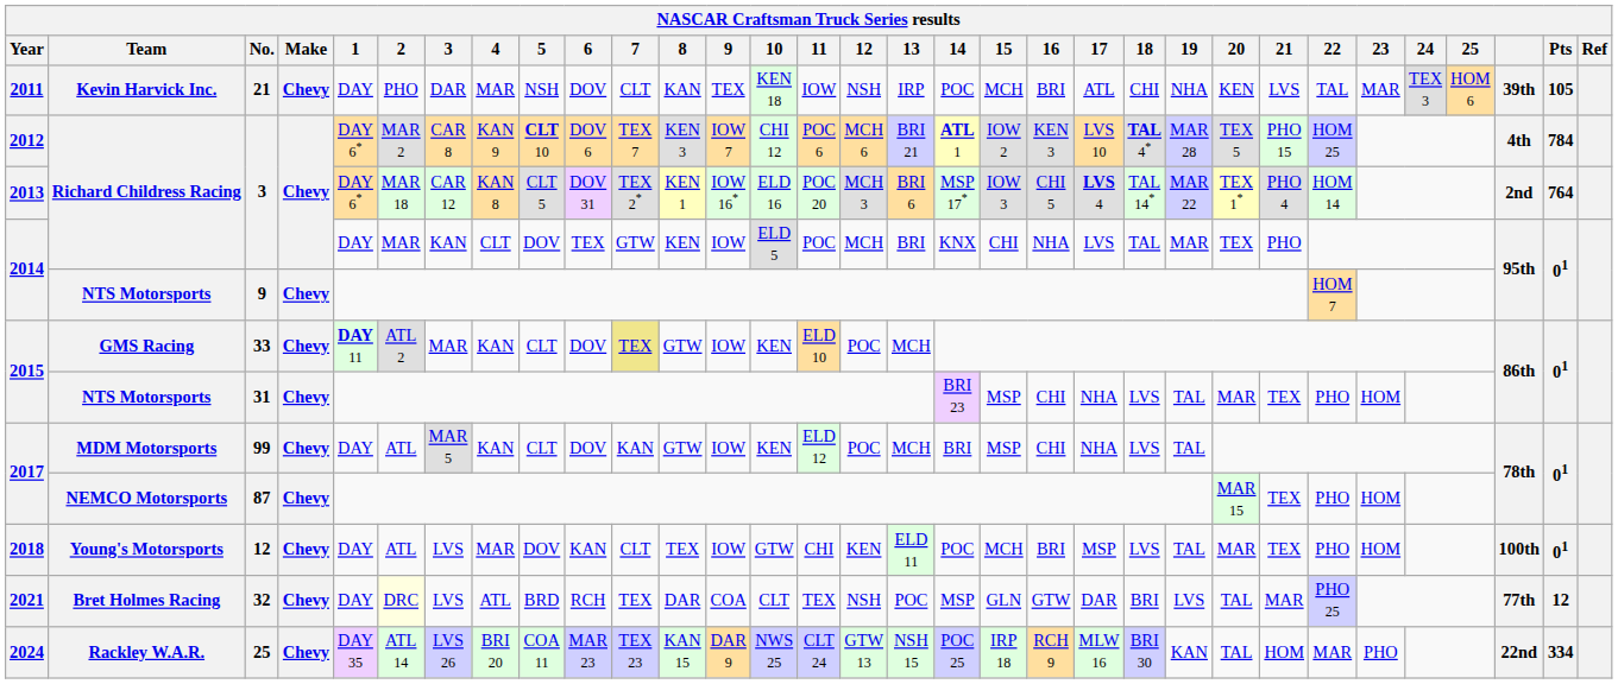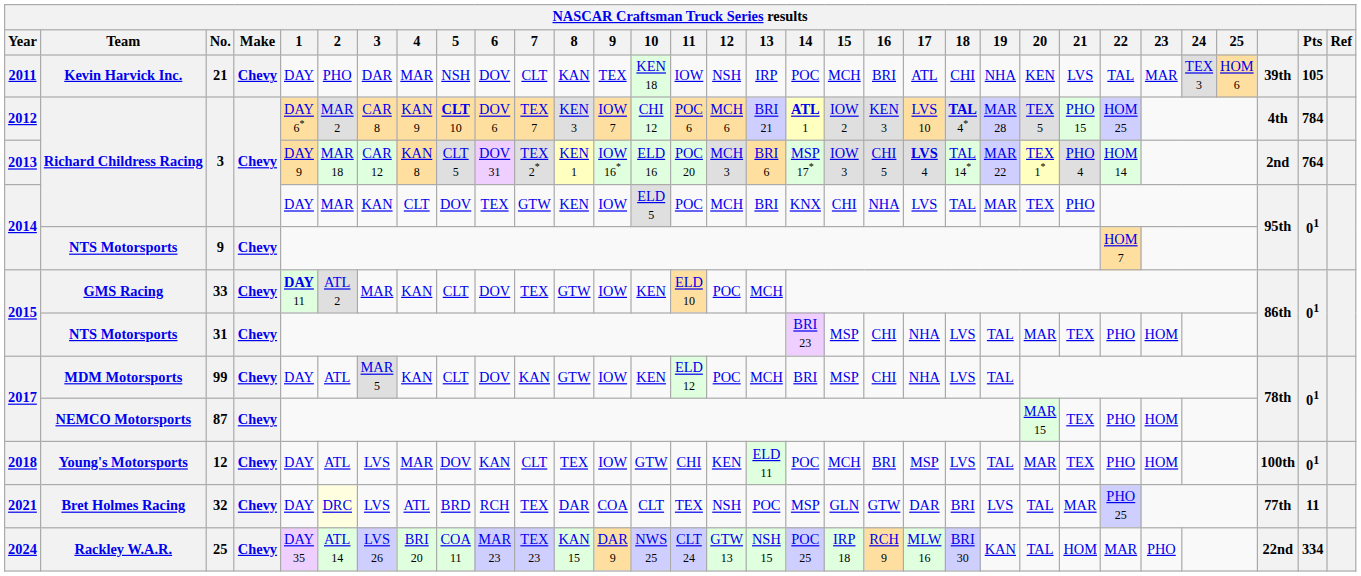 <table class="wikitable" style="text-align:center; font-size:75%">
 <tr>
 <th colspan=32><a href='#'>NASCAR Craftsman Truck Series</a> results</th>
 </tr>
 <tr>
 <th>Year</th>
 <th>Team</th>
 <th>No.</th>
 <th>Make</th>
 <th>1</th>
 <th>2</th>
 <th>3</th>
 <th>4</th>
 <th>5</th>
 <th>6</th>
 <th>7</th>
 <th>8</th>
 <th>9</th>
 <th>10</th>
 <th>11</th>
 <th>12</th>
 <th>13</th>
 <th>14</th>
 <th>15</th>
 <th>16</th>
 <th>17</th>
 <th>18</th>
 <th>19</th>
 <th>20</th>
 <th>21</th>
 <th>22</th>
 <th>23</th>
 <th>24</th>
 <th>25</th>
 <th></th>
 <th>Pts</th>
 <th>Ref</th>
 </tr>
 <tr>
 <th><a href='#'>2011</a></th>
 <th><a href='#'>Kevin Harvick Inc.</a></th>
 <th>21</th>
 <th><a href='#'>Chevy</a></th>
 <td><a href='#'>DAY</a></td>
 <td><a href='#'>PHO</a></td>
 <td><a href='#'>DAR</a></td>
 <td><a href='#'>MAR</a></td>
 <td><a href='#'>NSH</a></td>
 <td><a href='#'>DOV</a></td>
 <td><a href='#'>CLT</a></td>
 <td><a href='#'>KAN</a></td>
 <td><a href='#'>TEX</a></td>
 <td style="background:#DFFFDF;"><a href='#'>KEN</a><br><small>18</small></td>
 <td><a href='#'>IOW</a></td>
 <td><a href='#'>NSH</a></td>
 <td><a href='#'>IRP</a></td>
 <td><a href='#'>POC</a></td>
 <td><a href='#'>MCH</a></td>
 <td><a href='#'>BRI</a></td>
 <td><a href='#'>ATL</a></td>
 <td><a href='#'>CHI</a></td>
 <td><a href='#'>NHA</a></td>
 <td><a href='#'>KEN</a></td>
 <td><a href='#'>LVS</a></td>
 <td><a href='#'>TAL</a></td>
 <td><a href='#'>MAR</a></td>
 <td style="background:#DFDFDF;"><a href='#'>TEX</a><br><small>3</small></td>
 <td style="background:#FFDF9F;"><a href='#'>HOM</a><br><small>6</small></td>
 <th>39th</th>
 <th>105</th>
 <th></th>
 </tr>
 <tr>
 <th><a href='#'>2012</a></th>
 <th rowspan=3><a href='#'>Richard Childress Racing</a></th>
 <th rowspan=3>3</th>
 <th rowspan=3><a href='#'>Chevy</a></th>
 <td style="background:#FFDF9F;"><a href='#'>DAY</a><br><small>6<sup>*</sup></small></td>
 <td style="background:#DFDFDF;"><a href='#'>MAR</a><br><small>2</small></td>
 <td style="background:#FFDF9F;"><a href='#'>CAR</a><br><small>8</small></td>
 <td style="background:#FFDF9F;"><a href='#'>KAN</a><br><small>9</small></td>
 <td style="background:#FFDF9F;"><strong><a href='#'>CLT</a></strong><br><small>10</small></td>
 <td style="background:#FFDF9F;"><a href='#'>DOV</a><br><small>6</small></td>
 <td style="background:#FFDF9F;"><a href='#'>TEX</a><br><small>7</small></td>
 <td style="background:#DFDFDF;"><a href='#'>KEN</a><br><small>3</small></td>
 <td style="background:#FFDF9F;"><a href='#'>IOW</a><br><small>7</small></td>
 <td style="background:#DFFFDF;"><a href='#'>CHI</a><br><small>12</small></td>
 <td style="background:#FFDF9F;"><a href='#'>POC</a><br><small>6</small></td>
 <td style="background:#FFDF9F;"><a href='#'>MCH</a><br><small>6</small></td>
 <td style="background:#CFCFFF;"><a href='#'>BRI</a><br><small>21</small></td>
 <td style="background:#FFFFBF;"><strong><a href='#'>ATL</a></strong><br><small>1</small></td>
 <td style="background:#DFDFDF;"><a href='#'>IOW</a><br><small>2</small></td>
 <td style="background:#DFDFDF;"><a href='#'>KEN</a><br><small>3</small></td>
 <td style="background:#FFDF9F;"><a href='#'>LVS</a><br><small>10</small></td>
 <td style="background:#DFDFDF;"><strong><a href='#'>TAL</a></strong><br><small>4<sup>*</sup></small></td>
 <td style="background:#CFCFFF;"><a href='#'>MAR</a><br><small>28</small></td>
 <td style="background:#DFDFDF;"><a href='#'>TEX</a><br><small>5</small></td>
 <td style="background:#DFFFDF;"><a href='#'>PHO</a><br><small>15</small></td>
 <td style="background:#CFCFFF;"><a href='#'>HOM</a><br><small>25</small></td>
 <td colspan=3></td>
 <th>4th</th>
 <th>784</th>
 <th></th>
 </tr>
 <tr>
 <th><a href='#'>2013</a></th>
-<td style="background:#FFDF9F;"><a href='#'>DAY</a><br><small>6<sup>*</sup></small></td>
+<td style="background:#FFDF9F;"><a href='#'>DAY</a><br><small>9</small></td>
 <td style="background:#DFFFDF;"><a href='#'>MAR</a><br><small>18</small></td>
 <td style="background:#DFFFDF;"><a href='#'>CAR</a><br><small>12</small></td>
 <td style="background:#FFDF9F;"><a href='#'>KAN</a><br><small>8</small></td>
 <td style="background:#DFDFDF;"><a href='#'>CLT</a><br><small>5</small></td>
 <td style="background:#EFCFFF;"><a href='#'>DOV</a><br><small>31</small></td>
 <td style="background:#DFDFDF;"><a href='#'>TEX</a><br><small>2<sup>*</sup></small></td>
 <td style="background:#FFFFBF;"><a href='#'>KEN</a><br><small>1</small></td>
 <td style="background:#DFFFDF;"><a href='#'>IOW</a><br><small>16<sup>*</sup></small></td>
 <td style="background:#DFFFDF;"><a href='#'>ELD</a><br><small>16</small></td>
 <td style="background:#DFFFDF;"><a href='#'>POC</a><br><small>20</small></td>
 <td style="background:#DFDFDF;"><a href='#'>MCH</a><br><small>3</small></td>
 <td style="background:#FFDF9F;"><a href='#'>BRI</a><br><small>6</small></td>
 <td style="background:#DFFFDF;"><a href='#'>MSP</a><br><small>17<sup>*</sup></small></td>
 <td style="background:#DFDFDF;"><a href='#'>IOW</a><br><small>3</small></td>
 <td style="background:#DFDFDF;"><a href='#'>CHI</a><br><small>5</small></td>
 <td style="background:#DFDFDF;"><strong><a href='#'>LVS</a></strong><br><small>4</small></td>
 <td style="background:#DFFFDF;"><a href='#'>TAL</a><br><small>14<sup>*</sup></small></td>
 <td style="background:#CFCFFF;"><a href='#'>MAR</a><br><small>22</small></td>
 <td style="background:#FFFFBF;"><a href='#'>TEX</a><br><small>1<sup>*</sup></small></td>
 <td style="background:#DFDFDF;"><a href='#'>PHO</a><br><small>4</small></td>
 <td style="background:#DFFFDF;"><a href='#'>HOM</a><br><small>14</small></td>
 <td colspan=3></td>
 <th>2nd</th>
 <th>764</th>
 <th></th>
 </tr>
 <tr>
 <th rowspan=2><a href='#'>2014</a></th>
 <td><a href='#'>DAY</a></td>
 <td><a href='#'>MAR</a></td>
 <td><a href='#'>KAN</a></td>
 <td><a href='#'>CLT</a></td>
 <td><a href='#'>DOV</a></td>
 <td><a href='#'>TEX</a></td>
 <td><a href='#'>GTW</a></td>
 <td><a href='#'>KEN</a></td>
 <td><a href='#'>IOW</a></td>
 <td style="background:#DFDFDF;"><a href='#'>ELD</a><br><small>5</small></td>
 <td><a href='#'>POC</a></td>
 <td><a href='#'>MCH</a></td>
 <td><a href='#'>BRI</a></td>
 <td><a href='#'>KNX</a></td>
 <td><a href='#'>CHI</a></td>
 <td><a href='#'>NHA</a></td>
 <td><a href='#'>LVS</a></td>
 <td><a href='#'>TAL</a></td>
 <td><a href='#'>MAR</a></td>
 <td><a href='#'>TEX</a></td>
 <td><a href='#'>PHO</a></td>
 <td colspan=4></td>
 <th rowspan=2>95th</th>
 <th rowspan=2>0<sup>1</sup></th>
 <th rowspan=2></th>
 </tr>
 <tr>
 <th><a href='#'>NTS Motorsports</a></th>
 <th>9</th>
 <th><a href='#'>Chevy</a></th>
 <td colspan=21></td>
 <td style="background:#FFDF9F;"><a href='#'>HOM</a><br><small>7</small></td>
 <td colspan=3></td>
 </tr>
 <tr>
 <th rowspan=2><a href='#'>2015</a></th>
 <th><a href='#'>GMS Racing</a></th>
 <th>33</th>
 <th><a href='#'>Chevy</a></th>
 <td style="background:#DFFFDF;"><strong><a href='#'>DAY</a></strong><br><small>11</small></td>
 <td style="background:#DFDFDF;"><a href='#'>ATL</a><br><small>2</small></td>
 <td><a href='#'>MAR</a></td>
 <td><a href='#'>KAN</a></td>
 <td><a href='#'>CLT</a></td>
 <td><a href='#'>DOV</a></td>
-<td style="background: khaki;"><a href='#'>TEX</a></td>
+<td><a href='#'>TEX</a></td>
 <td><a href='#'>GTW</a></td>
 <td><a href='#'>IOW</a></td>
 <td><a href='#'>KEN</a></td>
 <td style="background:#FFDF9F;"><a href='#'>ELD</a><br><small>10</small></td>
 <td><a href='#'>POC</a></td>
 <td><a href='#'>MCH</a></td>
 <td colspan=12></td>
 <th rowspan=2>86th</th>
 <th rowspan=2>0<sup>1</sup></th>
 <th rowspan=2></th>
 </tr>
 <tr>
 <th><a href='#'>NTS Motorsports</a></th>
 <th>31</th>
 <th><a href='#'>Chevy</a></th>
 <td colspan=13></td>
 <td style="background:#EFCFFF;"><a href='#'>BRI</a><br><small>23</small></td>
 <td><a href='#'>MSP</a></td>
 <td><a href='#'>CHI</a></td>
 <td><a href='#'>NHA</a></td>
 <td><a href='#'>LVS</a></td>
 <td><a href='#'>TAL</a></td>
 <td><a href='#'>MAR</a></td>
 <td><a href='#'>TEX</a></td>
 <td><a href='#'>PHO</a></td>
 <td><a href='#'>HOM</a></td>
 <td colspan=2></td>
 </tr>
 <tr>
 <th rowspan=2><a href='#'>2017</a></th>
 <th><a href='#'>MDM Motorsports</a></th>
 <th>99</th>
 <th><a href='#'>Chevy</a></th>
 <td><a href='#'>DAY</a></td>
 <td><a href='#'>ATL</a></td>
 <td style="background:#DFDFDF;"><a href='#'>MAR</a><br><small>5</small></td>
 <td><a href='#'>KAN</a></td>
 <td><a href='#'>CLT</a></td>
 <td><a href='#'>DOV</a></td>
 <td><a href='#'>KAN</a></td>
 <td><a href='#'>GTW</a></td>
 <td><a href='#'>IOW</a></td>
 <td><a href='#'>KEN</a></td>
 <td style="background:#DFFFDF;"><a href='#'>ELD</a><br><small>12</small></td>
 <td><a href='#'>POC</a></td>
 <td><a href='#'>MCH</a></td>
 <td><a href='#'>BRI</a></td>
 <td><a href='#'>MSP</a></td>
 <td><a href='#'>CHI</a></td>
 <td><a href='#'>NHA</a></td>
 <td><a href='#'>LVS</a></td>
 <td><a href='#'>TAL</a></td>
 <td colspan=6></td>
 <th rowspan=2>78th</th>
 <th rowspan=2>0<sup>1</sup></th>
 <th rowspan=2></th>
 </tr>
 <tr>
 <th><a href='#'>NEMCO Motorsports</a></th>
 <th>87</th>
 <th><a href='#'>Chevy</a></th>
 <td colspan=19></td>
 <td style="background:#DFFFDF;"><a href='#'>MAR</a><br><small>15</small></td>
 <td><a href='#'>TEX</a></td>
 <td><a href='#'>PHO</a></td>
 <td><a href='#'>HOM</a></td>
 <td colspan=2></td>
 </tr>
 <tr>
 <th><a href='#'>2018</a></th>
 <th><a href='#'>Young's Motorsports</a></th>
 <th>12</th>
 <th><a href='#'>Chevy</a></th>
 <td><a href='#'>DAY</a></td>
 <td><a href='#'>ATL</a></td>
 <td><a href='#'>LVS</a></td>
 <td><a href='#'>MAR</a></td>
 <td><a href='#'>DOV</a></td>
 <td><a href='#'>KAN</a></td>
 <td><a href='#'>CLT</a></td>
 <td><a href='#'>TEX</a></td>
 <td><a href='#'>IOW</a></td>
 <td><a href='#'>GTW</a></td>
 <td><a href='#'>CHI</a></td>
 <td><a href='#'>KEN</a></td>
 <td style="background:#DFFFDF;"><a href='#'>ELD</a><br><small>11</small></td>
 <td><a href='#'>POC</a></td>
 <td><a href='#'>MCH</a></td>
 <td><a href='#'>BRI</a></td>
 <td><a href='#'>MSP</a></td>
 <td><a href='#'>LVS</a></td>
 <td><a href='#'>TAL</a></td>
 <td><a href='#'>MAR</a></td>
 <td><a href='#'>TEX</a></td>
 <td><a href='#'>PHO</a></td>
 <td><a href='#'>HOM</a></td>
 <td colspan=2></td>
 <th>100th</th>
 <th>0<sup>1</sup></th>
 <th></th>
 </tr>
 <tr>
 <th><a href='#'>2021</a></th>
 <th><a href='#'>Bret Holmes Racing</a></th>
 <th>32</th>
 <th><a href='#'>Chevy</a></th>
 <td><a href='#'>DAY</a></td>
 <td style="background: lightyellow;"><a href='#'>DRC</a></td>
 <td><a href='#'>LVS</a></td>
 <td><a href='#'>ATL</a></td>
 <td><a href='#'>BRD</a></td>
 <td><a href='#'>RCH</a></td>
 <td><a href='#'>TEX</a></td>
 <td><a href='#'>DAR</a></td>
 <td><a href='#'>COA</a></td>
 <td><a href='#'>CLT</a></td>
 <td><a href='#'>TEX</a></td>
 <td><a href='#'>NSH</a></td>
 <td><a href='#'>POC</a></td>
 <td><a href='#'>MSP</a></td>
 <td><a href='#'>GLN</a></td>
 <td><a href='#'>GTW</a></td>
 <td><a href='#'>DAR</a></td>
 <td><a href='#'>BRI</a></td>
 <td><a href='#'>LVS</a></td>
 <td><a href='#'>TAL</a></td>
 <td><a href='#'>MAR</a></td>
 <td style="background:#CFCFFF;"><a href='#'>PHO</a><br><small>25</small></td>
 <td colspan=3></td>
 <th>77th</th>
-<th>12</th>
+<th>11</th>
 <th></th>
 </tr>
 <tr>
 <th><a href='#'>2024</a></th>
 <th><a href='#'>Rackley W.A.R.</a></th>
 <th>25</th>
 <th><a href='#'>Chevy</a></th>
 <td style="background:#EFCFFF;"><a href='#'>DAY</a><br><small>35</small></td>
 <td style="background:#DFFFDF;"><a href='#'>ATL</a><br><small>14</small></td>
 <td style="background:#CFCFFF;"><a href='#'>LVS</a><br><small>26</small></td>
 <td style="background:#DFFFDF;"><a href='#'>BRI</a><br><small>20</small></td>
 <td style="background:#DFFFDF;"><a href='#'>COA</a><br><small>11</small></td>
 <td style="background:#CFCFFF;"><a href='#'>MAR</a><br><small>23</small></td>
 <td style="background:#CFCFFF;"><a href='#'>TEX</a><br><small>23</small></td>
 <td style="background:#DFFFDF;"><a href='#'>KAN</a><br><small>15</small></td>
 <td style="background:#FFDF9F;"><a href='#'>DAR</a><br><small>9</small></td>
 <td style="background:#CFCFFF;"><a href='#'>NWS</a><br><small>25</small></td>
 <td style="background:#CFCFFF;"><a href='#'>CLT</a><br><small>24</small></td>
 <td style="background:#DFFFDF;"><a href='#'>GTW</a><br><small>13</small></td>
 <td style="background:#DFFFDF;"><a href='#'>NSH</a><br><small>15</small></td>
 <td style="background:#CFCFFF;"><a href='#'>POC</a><br><small>25</small></td>
 <td style="background:#DFFFDF;"><a href='#'>IRP</a><br><small>18</small></td>
 <td style="background:#FFDF9F;"><a href='#'>RCH</a><br><small>9</small></td>
 <td style="background:#DFFFDF;"><a href='#'>MLW</a><br><small>16</small></td>
 <td style="background:#CFCFFF;"><a href='#'>BRI</a><br><small>30</small></td>
 <td><a href='#'>KAN</a></td>
 <td><a href='#'>TAL</a></td>
 <td><a href='#'>HOM</a></td>
 <td><a href='#'>MAR</a></td>
 <td><a href='#'>PHO</a></td>
 <td colspan=2></td>
 <th>22nd</th>
 <th>334</th>
 <th></th>
 </tr>
 </table>
